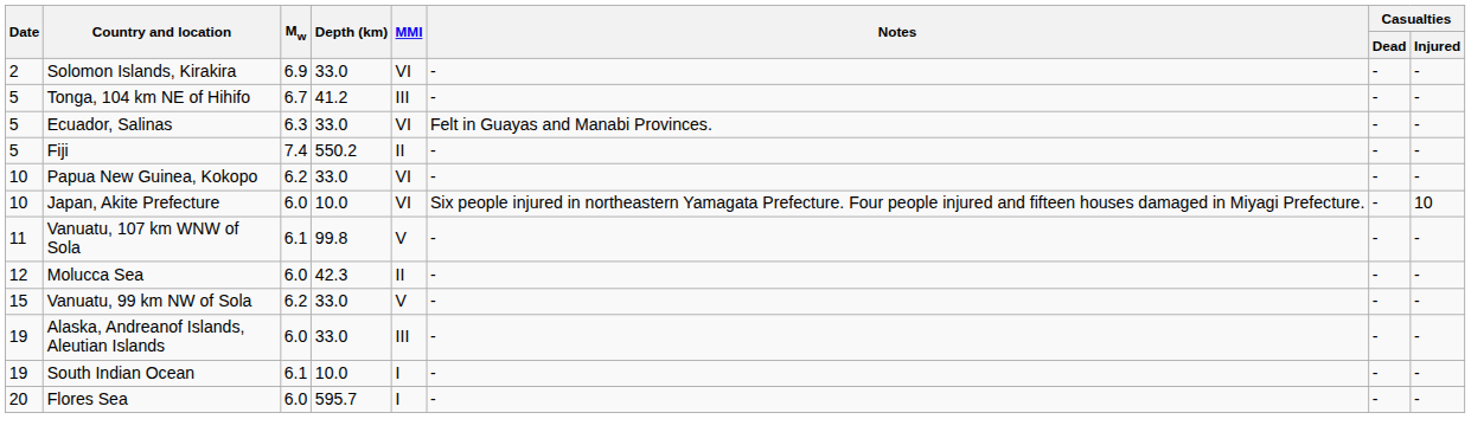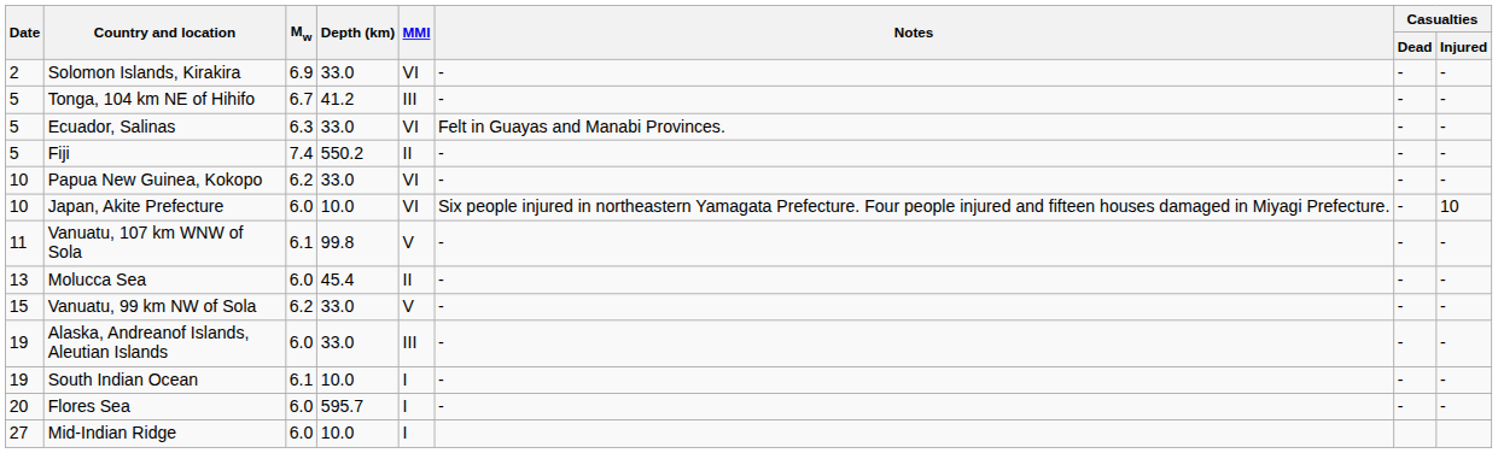 <table class="wikitable sortable" style="border:1px black; margin-left:1em;">
 <tr>
 <th rowspan="2"><small>Date</small></th>
 <th rowspan="2" style="width: 220px"><small>Country and location</small></th>
 <th rowspan="2"><small>M<sub>w</sub></small></th>
 <th rowspan="2"><small>Depth (km)</small></th>
 <th rowspan="2"><small><a href='#'>MMI</a></small></th>
 <th rowspan="2" class="unsortable"><small>Notes</small></th>
 <th colspan="2"><small>Casualties</small></th>
 </tr>
 <tr>
 <th><small>Dead</small></th>
 <th><small>Injured</small></th>
 </tr>
 <tr>
 <td>2</td>
 <td>Solomon Islands, Kirakira</td>
 <td>6.9</td>
 <td>33.0</td>
 <td>VI</td>
 <td>-</td>
 <td>-</td>
 <td>-</td>
 </tr>
 <tr>
 <td>5</td>
 <td>Tonga, 104 km NE of Hihifo</td>
 <td>6.7</td>
 <td>41.2</td>
 <td>III</td>
 <td>-</td>
 <td>-</td>
 <td>-</td>
 </tr>
 <tr>
 <td>5</td>
 <td>Ecuador, Salinas</td>
 <td>6.3</td>
 <td>33.0</td>
 <td>VI</td>
 <td>Felt in Guayas and Manabi Provinces.</td>
 <td>-</td>
 <td>-</td>
 </tr>
 <tr>
 <td>5</td>
 <td>Fiji</td>
 <td>7.4</td>
 <td>550.2</td>
 <td>II</td>
 <td>-</td>
 <td>-</td>
 <td>-</td>
 </tr>
 <tr>
 <td>10</td>
 <td>Papua New Guinea, Kokopo</td>
 <td>6.2</td>
 <td>33.0</td>
 <td>VI</td>
 <td>-</td>
 <td>-</td>
 <td>-</td>
 </tr>
 <tr>
 <td>10</td>
 <td>Japan, Akite Prefecture</td>
 <td>6.0</td>
 <td>10.0</td>
 <td>VI</td>
 <td>Six people injured in northeastern Yamagata Prefecture. Four people injured and fifteen houses damaged in Miyagi Prefecture.</td>
 <td>-</td>
 <td>10</td>
 </tr>
 <tr>
 <td>11</td>
 <td>Vanuatu, 107 km WNW of Sola</td>
 <td>6.1</td>
 <td>99.8</td>
 <td>V</td>
 <td>-</td>
 <td>-</td>
 <td>-</td>
 </tr>
 <tr>
-<td>12</td>
+<td>13</td>
 <td>Molucca Sea</td>
 <td>6.0</td>
-<td>42.3</td>
+<td>45.4</td>
 <td>II</td>
 <td>-</td>
 <td>-</td>
 <td>-</td>
 </tr>
 <tr>
 <td>15</td>
 <td>Vanuatu, 99 km NW of Sola</td>
 <td>6.2</td>
 <td>33.0</td>
 <td>V</td>
 <td>-</td>
 <td>-</td>
 <td>-</td>
 </tr>
 <tr>
 <td>19</td>
 <td>Alaska, Andreanof Islands, Aleutian Islands</td>
 <td>6.0</td>
 <td>33.0</td>
 <td>III</td>
 <td>-</td>
 <td>-</td>
 <td>-</td>
 </tr>
 <tr>
 <td>19</td>
 <td>South Indian Ocean</td>
 <td>6.1</td>
 <td>10.0</td>
 <td>I</td>
 <td>-</td>
 <td>-</td>
 <td>-</td>
 </tr>
 <tr>
 <td>20</td>
 <td>Flores Sea</td>
 <td>6.0</td>
 <td>595.7</td>
 <td>I</td>
 <td>-</td>
 <td>-</td>
 <td>-</td>
 </tr>
+<tr>
+<td>27</td>
+<td>Mid-Indian Ridge</td>
+<td>6.0</td>
+<td>10.0</td>
+<td>I</td>
+<td></td>
+<td></td>
+<td></td>
+</tr>
 </table>
